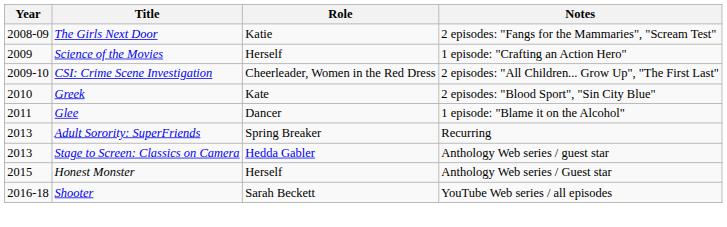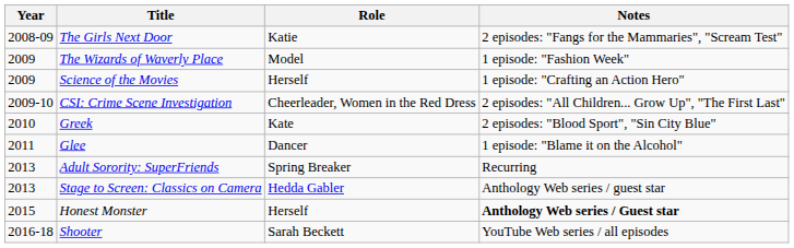 <table class="wikitable sortable">
 <tr>
 <th>Year</th>
 <th>Title</th>
 <th>Role</th>
 <th class="unsortable">Notes</th>
 </tr>
 <tr>
 <td>2008-09</td>
 <td><em><a href='#'>The Girls Next Door</a></em></td>
 <td>Katie</td>
 <td>2 episodes: "Fangs for the Mammaries", "Scream Test"</td>
+</tr>
+<tr>
+<td>2009</td>
+<td><em><a href='#'>The Wizards of Waverly Place</a></em></td>
+<td>Model</td>
+<td>1 episode: "Fashion Week"</td>
 </tr>
 <tr>
 <td>2009</td>
 <td><em><a href='#'>Science of the Movies</a></em></td>
 <td>Herself</td>
 <td>1 episode: "Crafting an Action Hero"</td>
 </tr>
 <tr>
 <td>2009-10</td>
 <td><em><a href='#'>CSI: Crime Scene Investigation</a></em></td>
 <td>Cheerleader, Women in the Red Dress</td>
 <td>2 episodes: "All Children... Grow Up", "The First Last"</td>
 </tr>
 <tr>
 <td>2010</td>
 <td><em><a href='#'>Greek</a></em></td>
 <td>Kate</td>
 <td>2 episodes: "Blood Sport", "Sin City Blue"</td>
 </tr>
 <tr>
 <td>2011</td>
 <td><em><a href='#'>Glee</a></em></td>
 <td>Dancer</td>
 <td>1 episode: "Blame it on the Alcohol"</td>
 </tr>
 <tr>
 <td>2013</td>
 <td><em><a href='#'>Adult Sorority: SuperFriends</a></em></td>
 <td>Spring Breaker</td>
 <td>Recurring</td>
 </tr>
 <tr>
 <td>2013</td>
 <td><em><a href='#'>Stage to Screen: Classics on Camera</a></em></td>
 <td><a href='#'>Hedda Gabler</a></td>
 <td>Anthology Web series / guest star</td>
 </tr>
 <tr>
 <td>2015</td>
 <td><em>Honest Monster</em></td>
 <td>Herself</td>
-<td>Anthology Web series / Guest star</td>
+<td><strong>Anthology Web series / Guest star</strong></td>
 </tr>
 <tr>
 <td>2016-18</td>
 <td><a href='#'><em>Shooter</em></a></td>
 <td>Sarah Beckett</td>
 <td>YouTube Web series / all episodes</td>
 </tr>
 </table>
